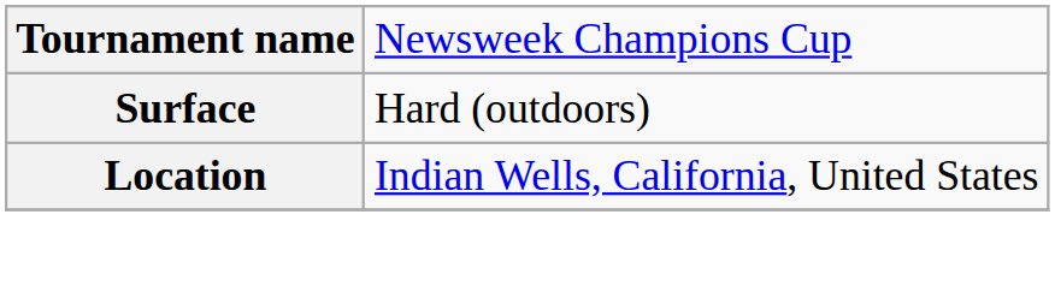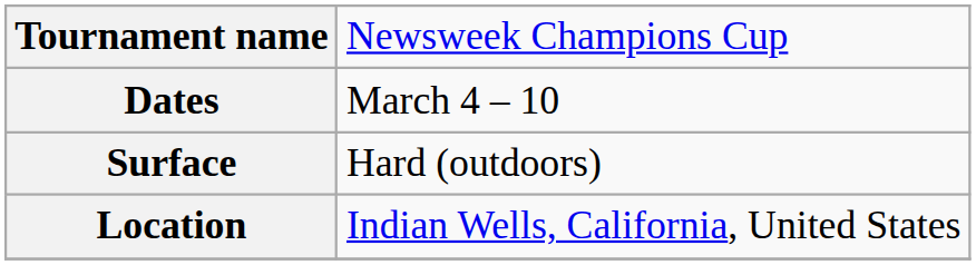 <table class="wikitable">
 <tr>
 <th>Tournament name</th>
 <td><a href='#'>Newsweek Champions Cup</a></td>
+</tr>
+<tr>
+<th>Dates</th>
+<td>March 4 – 10</td>
 </tr>
 <tr>
 <th>Surface</th>
 <td>Hard (outdoors)</td>
 </tr>
 <tr>
 <th>Location</th>
 <td><a href='#'>Indian Wells, California</a>, United States</td>
 </tr>
 <tr>
 </tr>
 </table>
